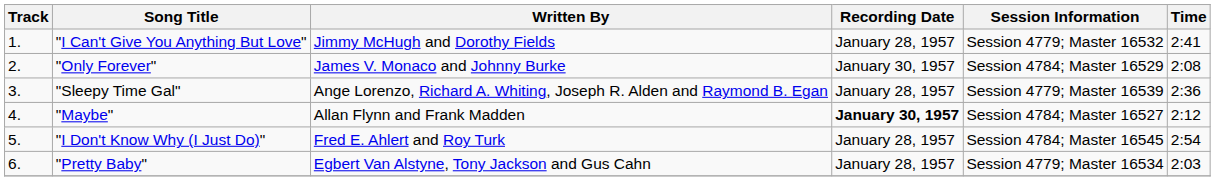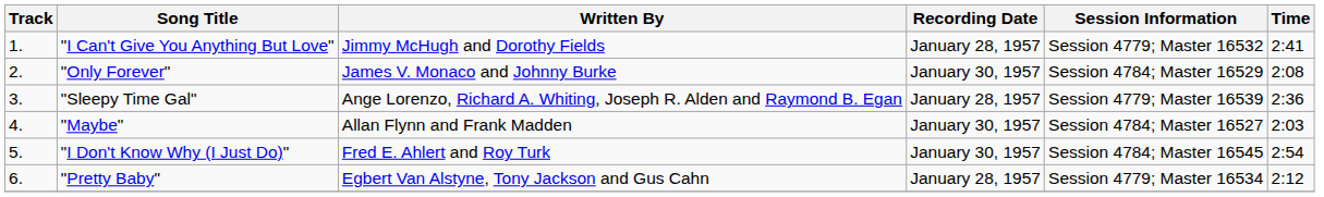 <table class="wikitable" style="font-size:95%;">
 <tr>
 <th>Track</th>
 <th>Song Title</th>
 <th>Written By</th>
 <th>Recording Date</th>
 <th>Session Information</th>
 <th>Time</th>
 </tr>
 <tr>
 <td>1.</td>
 <td>"<a href='#'>I Can't Give You Anything But Love</a>"</td>
 <td><a href='#'>Jimmy McHugh</a> and <a href='#'>Dorothy Fields</a></td>
 <td>January 28, 1957</td>
 <td>Session 4779; Master 16532</td>
 <td>2:41</td>
 </tr>
 <tr>
 <td>2.</td>
 <td>"<a href='#'>Only Forever</a>"</td>
 <td><a href='#'>James V. Monaco</a> and <a href='#'>Johnny Burke</a></td>
 <td>January 30, 1957</td>
 <td>Session 4784; Master 16529</td>
 <td>2:08</td>
 </tr>
 <tr>
 <td>3.</td>
 <td>"Sleepy Time Gal"</td>
 <td>Ange Lorenzo, <a href='#'>Richard A. Whiting</a>, Joseph R. Alden and <a href='#'>Raymond B. Egan</a></td>
 <td>January 28, 1957</td>
 <td>Session 4779; Master 16539</td>
 <td>2:36</td>
 </tr>
 <tr>
 <td>4.</td>
 <td>"<a href='#'>Maybe</a>"</td>
 <td>Allan Flynn and Frank Madden</td>
-<td><strong>January 30, 1957</strong></td>
+<td>January 30, 1957</td>
 <td>Session 4784; Master 16527</td>
-<td>2:12</td>
+<td>2:03</td>
 </tr>
 <tr>
 <td>5.</td>
 <td>"<a href='#'>I Don't Know Why (I Just Do)</a>"</td>
 <td><a href='#'>Fred E. Ahlert</a> and <a href='#'>Roy Turk</a></td>
-<td>January 28, 1957</td>
+<td>January 30, 1957</td>
 <td>Session 4784; Master 16545</td>
 <td>2:54</td>
 </tr>
 <tr>
 <td>6.</td>
 <td>"<a href='#'>Pretty Baby</a>"</td>
 <td><a href='#'>Egbert Van Alstyne</a>, <a href='#'>Tony Jackson</a> and Gus Cahn</td>
 <td>January 28, 1957</td>
 <td>Session 4779; Master 16534</td>
-<td>2:03</td>
+<td>2:12</td>
 </tr>
 <tr>
 </tr>
 </table>
